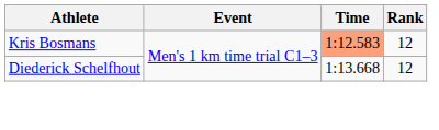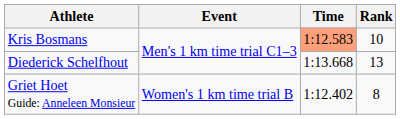 <table class="wikitable" style="font-size:90%">
 <tr>
 <th>Athlete</th>
 <th>Event</th>
 <th>Time</th>
 <th>Rank</th>
 </tr>
 <tr align=center>
 <td align=left><a href='#'>Kris Bosmans</a></td>
 <td align=left rowspan=2><a href='#'>Men's 1 km time trial C1–3</a></td>
 <td style="background: lightsalmon;">1:12.583</td>
-<td>12</td>
+<td>10</td>
 </tr>
 <tr align=center>
 <td align=left><a href='#'>Diederick Schelfhout</a></td>
 <td>1:13.668</td>
-<td>12</td>
+<td>13</td>
+</tr>
+<tr align=center>
+<td align=left><a href='#'>Griet Hoet</a><br><small>Guide: <a href='#'>Anneleen Monsieur</a></small></td>
+<td align=left><a href='#'>Women's 1 km time trial B</a></td>
+<td>1:12.402</td>
+<td>8</td>
 </tr>
 </table>
